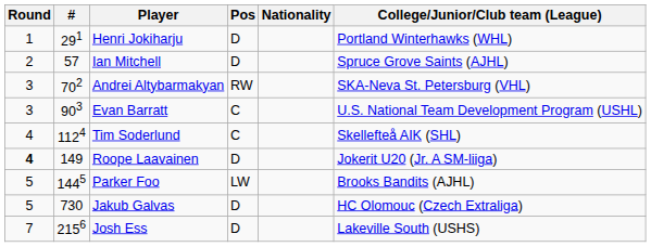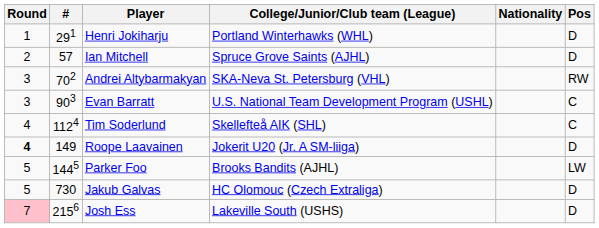 <table class="wikitable">
 <tr>
 <th>Round</th>
 <th>#</th>
 <th>Player</th>
+<th>College/Junior/Club team (League)</th>
+<th>Nationality</th>
 <th>Pos</th>
-<th>Nationality</th>
-<th>College/Junior/Club team (League)</th>
 </tr>
 <tr>
 <td style="text-align:center">1</td>
 <td style="text-align:center">29<sup>1</sup></td>
 <td><a href='#'>Henri Jokiharju</a></td>
+<td><a href='#'>Portland Winterhawks</a> (<a href='#'>WHL</a>)</td>
+<td></td>
 <td>D</td>
-<td></td>
-<td><a href='#'>Portland Winterhawks</a> (<a href='#'>WHL</a>)</td>
 </tr>
 <tr>
 <td style="text-align:center">2</td>
 <td style="text-align:center">57</td>
 <td><a href='#'>Ian Mitchell</a></td>
+<td><a href='#'>Spruce Grove Saints</a> (<a href='#'>AJHL</a>)</td>
+<td></td>
 <td>D</td>
-<td></td>
-<td><a href='#'>Spruce Grove Saints</a> (<a href='#'>AJHL</a>)</td>
 </tr>
 <tr>
 <td style="text-align:center">3</td>
 <td style="text-align:center">70<sup>2</sup></td>
 <td><a href='#'>Andrei Altybarmakyan</a></td>
+<td><a href='#'>SKA-Neva St. Petersburg</a> (<a href='#'>VHL</a>)</td>
+<td></td>
 <td>RW</td>
-<td></td>
-<td><a href='#'>SKA-Neva St. Petersburg</a> (<a href='#'>VHL</a>)</td>
 </tr>
 <tr>
 <td style="text-align:center">3</td>
 <td style="text-align:center">90<sup>3</sup></td>
 <td><a href='#'>Evan Barratt</a></td>
+<td><a href='#'>U.S. National Team Development Program</a> (<a href='#'>USHL</a>)</td>
+<td></td>
 <td>C</td>
-<td></td>
-<td><a href='#'>U.S. National Team Development Program</a> (<a href='#'>USHL</a>)</td>
 </tr>
 <tr>
 <td style="text-align:center">4</td>
 <td style="text-align:center">112<sup>4</sup></td>
 <td><a href='#'>Tim Soderlund</a></td>
+<td><a href='#'>Skellefteå AIK</a> (<a href='#'>SHL</a>)</td>
+<td></td>
 <td>C</td>
-<td></td>
-<td><a href='#'>Skellefteå AIK</a> (<a href='#'>SHL</a>)</td>
 </tr>
 <tr>
 <td style="text-align:center"><strong>4</strong></td>
 <td style="text-align:center">149</td>
 <td><a href='#'>Roope Laavainen</a></td>
+<td><a href='#'>Jokerit U20</a> (<a href='#'>Jr. A SM-liiga</a>)</td>
+<td></td>
 <td>D</td>
-<td></td>
-<td><a href='#'>Jokerit U20</a> (<a href='#'>Jr. A SM-liiga</a>)</td>
 </tr>
 <tr>
 <td style="text-align:center">5</td>
 <td style="text-align:center">144<sup>5</sup></td>
 <td><a href='#'>Parker Foo</a></td>
+<td><a href='#'>Brooks Bandits</a> (AJHL)</td>
+<td></td>
 <td>LW</td>
-<td></td>
-<td><a href='#'>Brooks Bandits</a> (AJHL)</td>
 </tr>
 <tr>
 <td style="text-align:center">5</td>
 <td style="text-align:center">730</td>
 <td><a href='#'>Jakub Galvas</a></td>
+<td><a href='#'>HC Olomouc</a> (<a href='#'>Czech Extraliga</a>)</td>
+<td></td>
 <td>D</td>
-<td></td>
-<td><a href='#'>HC Olomouc</a> (<a href='#'>Czech Extraliga</a>)</td>
 </tr>
 <tr>
-<td style="text-align:center">7</td>
+<td style="background: pink; text-align:center">7</td>
 <td style="text-align:center">215<sup>6</sup></td>
 <td><a href='#'>Josh Ess</a></td>
+<td><a href='#'>Lakeville South</a> (USHS)</td>
+<td></td>
 <td>D</td>
-<td></td>
-<td><a href='#'>Lakeville South</a> (USHS)</td>
 </tr>
 </table>
